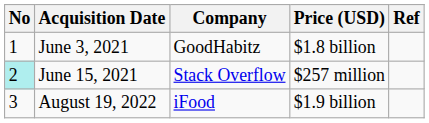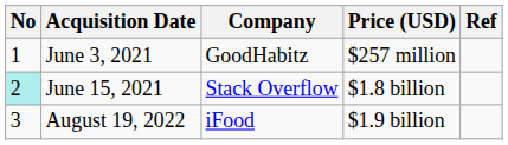 <table class="wikitable sortable">
 <tr>
 <th>No</th>
 <th>Acquisition Date</th>
 <th>Company</th>
 <th>Price (USD)</th>
 <th>Ref</th>
 </tr>
 <tr>
 <td>1</td>
 <td>June 3, 2021</td>
 <td>GoodHabitz</td>
-<td>$1.8 billion</td>
+<td>$257 million</td>
 <td></td>
 </tr>
 <tr>
 <td style="background: paleturquoise;">2</td>
 <td>June 15, 2021</td>
 <td><a href='#'>Stack Overflow</a></td>
-<td>$257 million</td>
+<td>$1.8 billion</td>
 <td></td>
 </tr>
 <tr>
 <td>3</td>
 <td>August 19, 2022</td>
 <td><a href='#'>iFood</a></td>
 <td>$1.9 billion</td>
 <td></td>
 </tr>
 </table>
